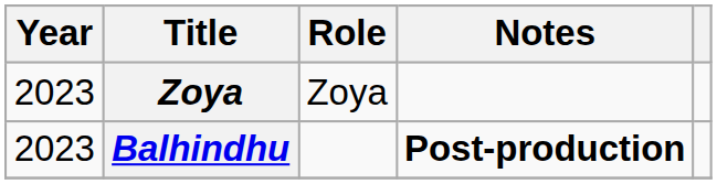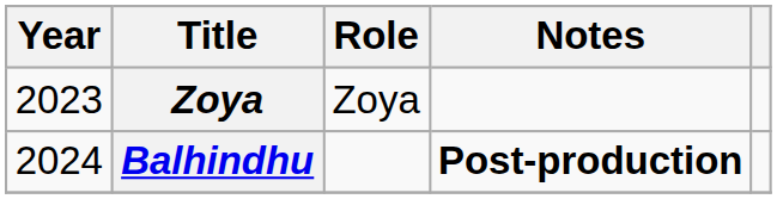 <table class="wikitable sortable plainrowheaders">
 <tr style="background:#ccc; text-align:center;">
 <th scope="col">Year</th>
 <th scope="col">Title</th>
 <th scope="col">Role</th>
 <th scope="col">Notes</th>
 <th scope="col" class="unsortable"></th>
 </tr>
 <tr>
 <td>2023</td>
 <th scope="row"><em>Zoya</em></th>
 <td>Zoya</td>
 <td></td>
 <td style="text-align: center;"></td>
 </tr>
 <tr>
-<td>2023</td>
+<td>2024</td>
 <th scope="row"><em><a href='#'>Balhindhu</a></em></th>
 <td></td>
 <td><strong>Post-production</strong></td>
 <td style="text-align: center;"></td>
 </tr>
 <tr>
 </tr>
 </table>
